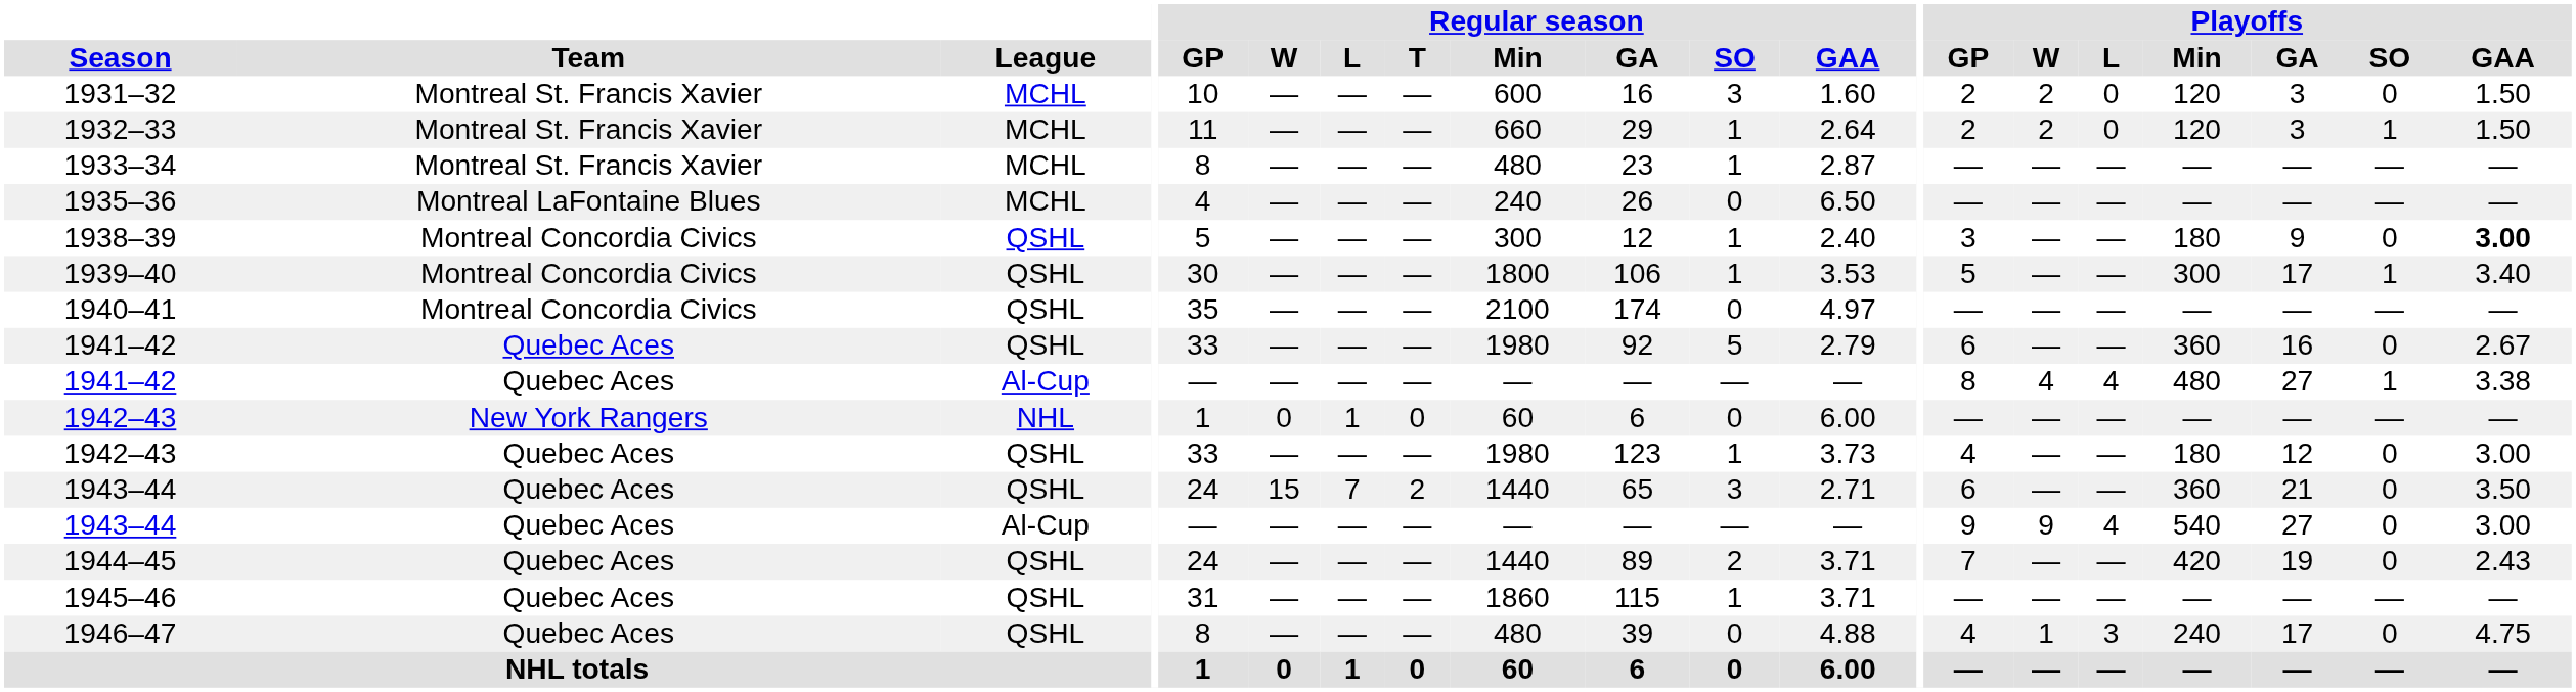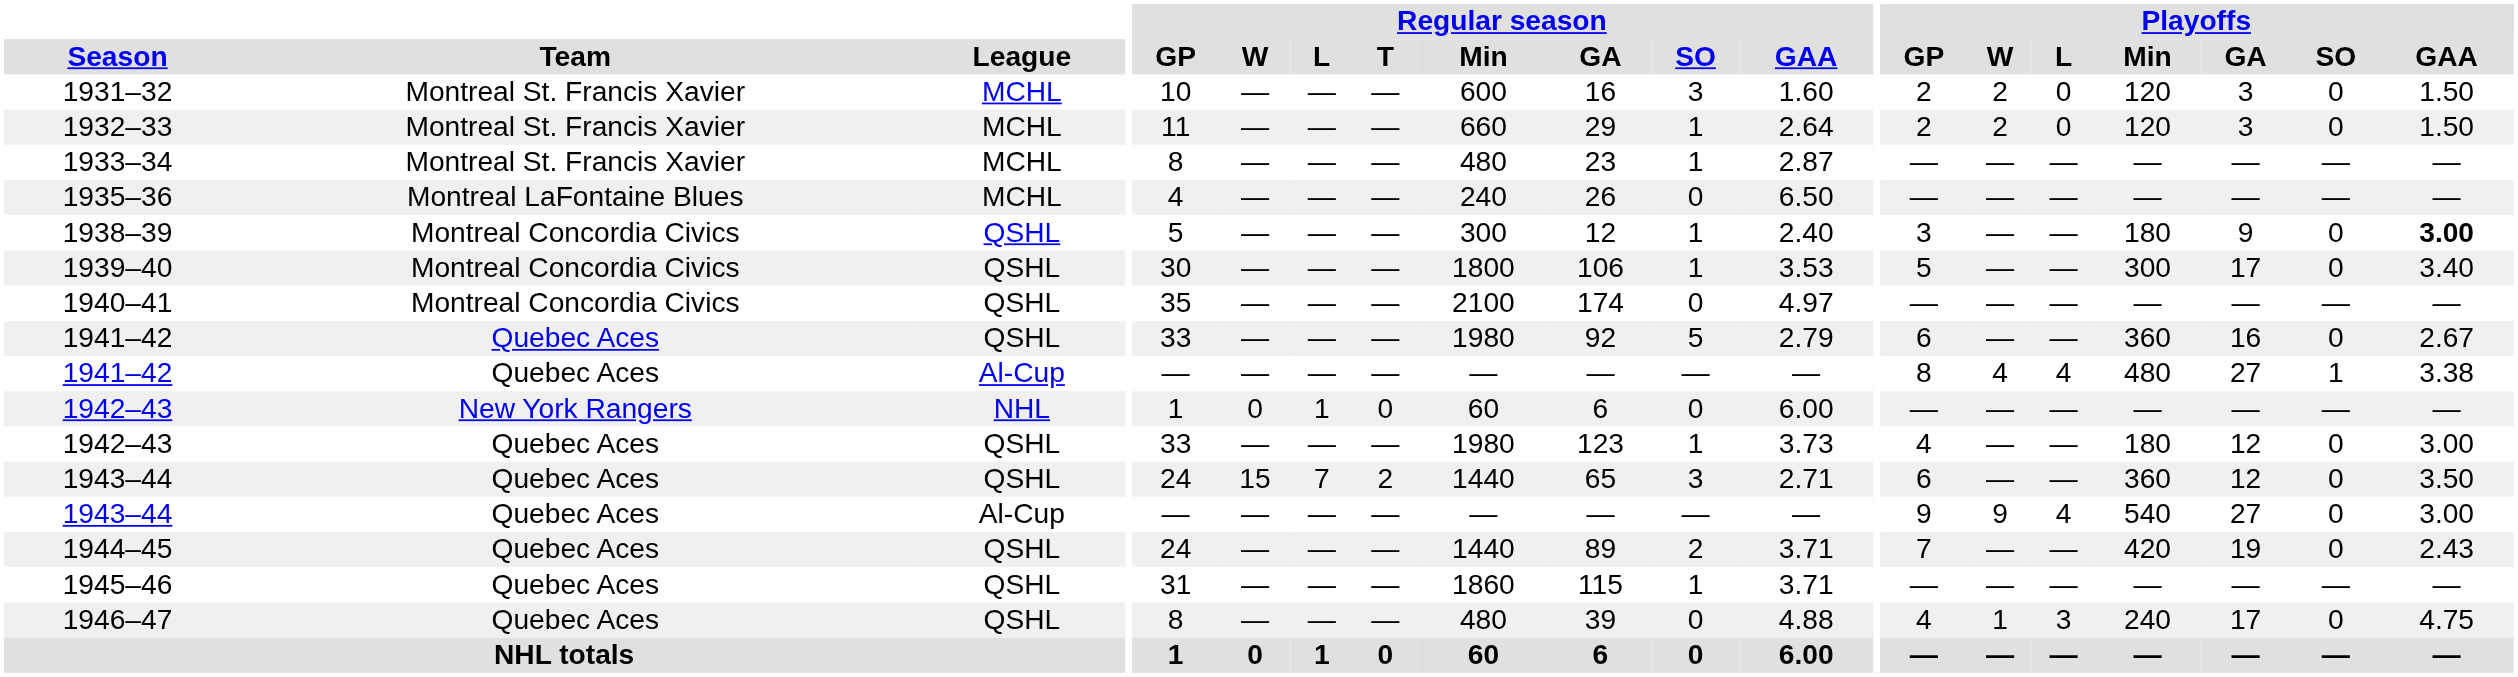 <table border="0" cellpadding="1" cellspacing="0" style="width:90%; text-align:center;">
 <tr bgcolor="#e0e0e0">
 <th colspan="3" bgcolor="#ffffff"></th>
 <th rowspan="99" bgcolor="#ffffff"></th>
 <th colspan="8" bgcolor="#e0e0e0"><a href='#'>Regular season</a></th>
 <th rowspan="99" bgcolor="#ffffff"></th>
 <th colspan="7" bgcolor="#e0e0e0"><a href='#'>Playoffs</a></th>
 </tr>
 <tr bgcolor="#e0e0e0">
 <th><a href='#'>Season</a></th>
 <th>Team</th>
 <th>League</th>
 <th>GP</th>
 <th>W</th>
 <th>L</th>
 <th>T</th>
 <th>Min</th>
 <th>GA</th>
 <th><a href='#'>SO</a></th>
 <th><a href='#'>GAA</a></th>
 <th>GP</th>
 <th>W</th>
 <th>L</th>
 <th>Min</th>
 <th>GA</th>
 <th>SO</th>
 <th>GAA</th>
 </tr>
 <tr>
 <td>1931–32</td>
 <td>Montreal St. Francis Xavier</td>
 <td><a href='#'>MCHL</a></td>
 <td>10</td>
 <td>—</td>
 <td>—</td>
 <td>—</td>
 <td>600</td>
 <td>16</td>
 <td>3</td>
 <td>1.60</td>
 <td>2</td>
 <td>2</td>
 <td>0</td>
 <td>120</td>
 <td>3</td>
 <td>0</td>
 <td>1.50</td>
 </tr>
 <tr bgcolor="#f0f0f0">
 <td>1932–33</td>
 <td>Montreal St. Francis Xavier</td>
 <td>MCHL</td>
 <td>11</td>
 <td>—</td>
 <td>—</td>
 <td>—</td>
 <td>660</td>
 <td>29</td>
 <td>1</td>
 <td>2.64</td>
 <td>2</td>
 <td>2</td>
 <td>0</td>
 <td>120</td>
 <td>3</td>
-<td>1</td>
+<td>0</td>
 <td>1.50</td>
 </tr>
 <tr>
 <td>1933–34</td>
 <td>Montreal St. Francis Xavier</td>
 <td>MCHL</td>
 <td>8</td>
 <td>—</td>
 <td>—</td>
 <td>—</td>
 <td>480</td>
 <td>23</td>
 <td>1</td>
 <td>2.87</td>
 <td>—</td>
 <td>—</td>
 <td>—</td>
 <td>—</td>
 <td>—</td>
 <td>—</td>
 <td>—</td>
 </tr>
 <tr bgcolor="#f0f0f0">
 <td>1935–36</td>
 <td>Montreal LaFontaine Blues</td>
 <td>MCHL</td>
 <td>4</td>
 <td>—</td>
 <td>—</td>
 <td>—</td>
 <td>240</td>
 <td>26</td>
 <td>0</td>
 <td>6.50</td>
 <td>—</td>
 <td>—</td>
 <td>—</td>
 <td>—</td>
 <td>—</td>
 <td>—</td>
 <td>—</td>
 </tr>
 <tr>
 <td>1938–39</td>
 <td>Montreal Concordia Civics</td>
 <td><a href='#'>QSHL</a></td>
 <td>5</td>
 <td>—</td>
 <td>—</td>
 <td>—</td>
 <td>300</td>
 <td>12</td>
 <td>1</td>
 <td>2.40</td>
 <td>3</td>
 <td>—</td>
 <td>—</td>
 <td>180</td>
 <td>9</td>
 <td>0</td>
 <td><strong>3.00</strong></td>
 </tr>
 <tr bgcolor="#f0f0f0">
 <td>1939–40</td>
 <td>Montreal Concordia Civics</td>
 <td>QSHL</td>
 <td>30</td>
 <td>—</td>
 <td>—</td>
 <td>—</td>
 <td>1800</td>
 <td>106</td>
 <td>1</td>
 <td>3.53</td>
 <td>5</td>
 <td>—</td>
 <td>—</td>
 <td>300</td>
 <td>17</td>
-<td>1</td>
+<td>0</td>
 <td>3.40</td>
 </tr>
 <tr>
 <td>1940–41</td>
 <td>Montreal Concordia Civics</td>
 <td>QSHL</td>
 <td>35</td>
 <td>—</td>
 <td>—</td>
 <td>—</td>
 <td>2100</td>
 <td>174</td>
 <td>0</td>
 <td>4.97</td>
 <td>—</td>
 <td>—</td>
 <td>—</td>
 <td>—</td>
 <td>—</td>
 <td>—</td>
 <td>—</td>
 </tr>
 <tr bgcolor="#f0f0f0">
 <td>1941–42</td>
 <td><a href='#'>Quebec Aces</a></td>
 <td>QSHL</td>
 <td>33</td>
 <td>—</td>
 <td>—</td>
 <td>—</td>
 <td>1980</td>
 <td>92</td>
 <td>5</td>
 <td>2.79</td>
 <td>6</td>
 <td>—</td>
 <td>—</td>
 <td>360</td>
 <td>16</td>
 <td>0</td>
 <td>2.67</td>
 </tr>
 <tr>
 <td><a href='#'>1941–42</a></td>
 <td>Quebec Aces</td>
 <td><a href='#'>Al-Cup</a></td>
 <td>—</td>
 <td>—</td>
 <td>—</td>
 <td>—</td>
 <td>—</td>
 <td>—</td>
 <td>—</td>
 <td>—</td>
 <td>8</td>
 <td>4</td>
 <td>4</td>
 <td>480</td>
 <td>27</td>
 <td>1</td>
 <td>3.38</td>
 </tr>
 <tr bgcolor="#f0f0f0">
 <td><a href='#'>1942–43</a></td>
 <td><a href='#'>New York Rangers</a></td>
 <td><a href='#'>NHL</a></td>
 <td>1</td>
 <td>0</td>
 <td>1</td>
 <td>0</td>
 <td>60</td>
 <td>6</td>
 <td>0</td>
 <td>6.00</td>
 <td>—</td>
 <td>—</td>
 <td>—</td>
 <td>—</td>
 <td>—</td>
 <td>—</td>
 <td>—</td>
 </tr>
 <tr>
 <td>1942–43</td>
 <td>Quebec Aces</td>
 <td>QSHL</td>
 <td>33</td>
 <td>—</td>
 <td>—</td>
 <td>—</td>
 <td>1980</td>
 <td>123</td>
 <td>1</td>
 <td>3.73</td>
 <td>4</td>
 <td>—</td>
 <td>—</td>
 <td>180</td>
 <td>12</td>
 <td>0</td>
 <td>3.00</td>
 </tr>
 <tr bgcolor="#f0f0f0">
 <td>1943–44</td>
 <td>Quebec Aces</td>
 <td>QSHL</td>
 <td>24</td>
 <td>15</td>
 <td>7</td>
 <td>2</td>
 <td>1440</td>
 <td>65</td>
 <td>3</td>
 <td>2.71</td>
 <td>6</td>
 <td>—</td>
 <td>—</td>
 <td>360</td>
-<td>21</td>
+<td>12</td>
 <td>0</td>
 <td>3.50</td>
 </tr>
 <tr>
 <td><a href='#'>1943–44</a></td>
 <td>Quebec Aces</td>
 <td>Al-Cup</td>
 <td>—</td>
 <td>—</td>
 <td>—</td>
 <td>—</td>
 <td>—</td>
 <td>—</td>
 <td>—</td>
 <td>—</td>
 <td>9</td>
 <td>9</td>
 <td>4</td>
 <td>540</td>
 <td>27</td>
 <td>0</td>
 <td>3.00</td>
 </tr>
 <tr bgcolor="#f0f0f0">
 <td>1944–45</td>
 <td>Quebec Aces</td>
 <td>QSHL</td>
 <td>24</td>
 <td>—</td>
 <td>—</td>
 <td>—</td>
 <td>1440</td>
 <td>89</td>
 <td>2</td>
 <td>3.71</td>
 <td>7</td>
 <td>—</td>
 <td>—</td>
 <td>420</td>
 <td>19</td>
 <td>0</td>
 <td>2.43</td>
 </tr>
 <tr>
 <td>1945–46</td>
 <td>Quebec Aces</td>
 <td>QSHL</td>
 <td>31</td>
 <td>—</td>
 <td>—</td>
 <td>—</td>
 <td>1860</td>
 <td>115</td>
 <td>1</td>
 <td>3.71</td>
 <td>—</td>
 <td>—</td>
 <td>—</td>
 <td>—</td>
 <td>—</td>
 <td>—</td>
 <td>—</td>
 </tr>
 <tr bgcolor="#f0f0f0">
 <td>1946–47</td>
 <td>Quebec Aces</td>
 <td>QSHL</td>
 <td>8</td>
 <td>—</td>
 <td>—</td>
 <td>—</td>
 <td>480</td>
 <td>39</td>
 <td>0</td>
 <td>4.88</td>
 <td>4</td>
 <td>1</td>
 <td>3</td>
 <td>240</td>
 <td>17</td>
 <td>0</td>
 <td>4.75</td>
 </tr>
 <tr bgcolor="#e0e0e0">
 <th colspan="3">NHL totals</th>
 <th>1</th>
 <th>0</th>
 <th>1</th>
 <th>0</th>
 <th>60</th>
 <th>6</th>
 <th>0</th>
 <th>6.00</th>
 <th>—</th>
 <th>—</th>
 <th>—</th>
 <th>—</th>
 <th>—</th>
 <th>—</th>
 <th>—</th>
 </tr>
 </table>
